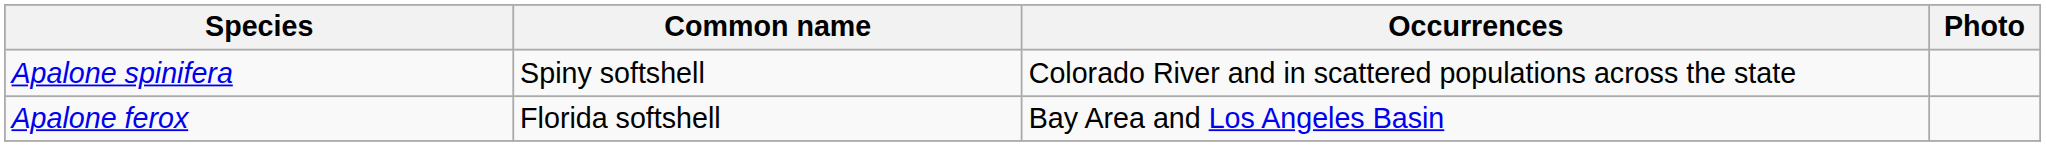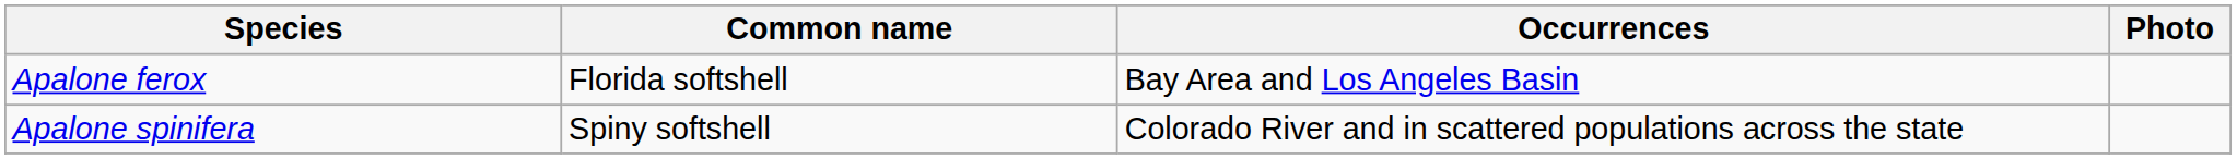 <table width=90% class="wikitable">
 <tr>
 <th width=25%>Species</th>
 <th width=25%>Common name</th>
 <th>Occurrences</th>
 <th>Photo</th>
 </tr>
 <tr>
+<td><em><a href='#'>Apalone ferox</a></em> </td>
+<td>Florida softshell</td>
+<td>Bay Area and <a href='#'>Los Angeles Basin</a></td>
+<td></td>
+</tr>
+<tr>
 <td><em><a href='#'>Apalone spinifera</a></em>  </td>
 <td>Spiny softshell</td>
 <td>Colorado River and in scattered populations across the state</td>
 <td></td>
 </tr>
-<tr>
-<td><em><a href='#'>Apalone ferox</a></em> </td>
-<td>Florida softshell</td>
-<td>Bay Area and <a href='#'>Los Angeles Basin</a></td>
-<td></td>
-</tr>
 </table>
